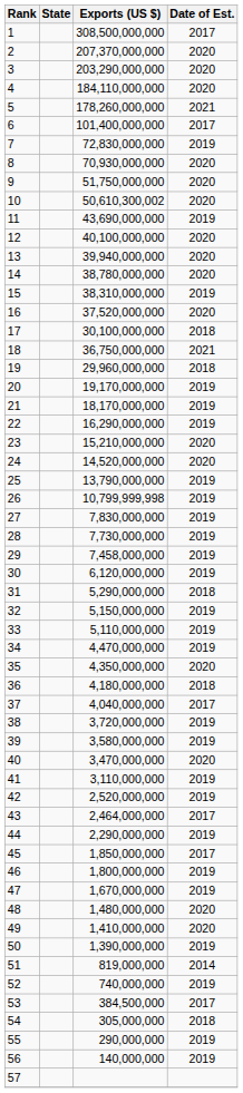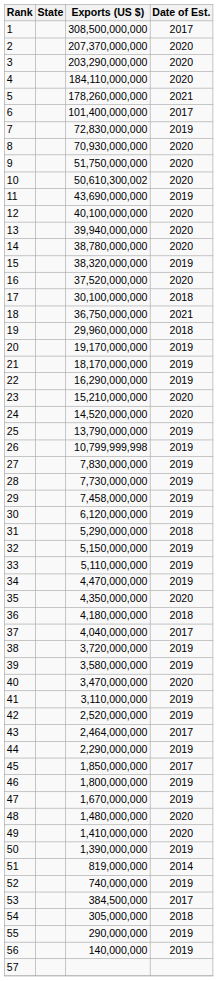 <table class="wikitable sortable">
 <tr>
 <th>Rank</th>
 <th>State</th>
 <th>Exports (US $)</th>
 <th>Date of Est.</th>
 </tr>
 <tr>
 <td>1</td>
 <td></td>
 <td align="right">308,500,000,000</td>
 <td align="center">2017</td>
 </tr>
 <tr>
 <td>2</td>
 <td></td>
 <td align="right">207,370,000,000</td>
 <td align="center">2020</td>
 </tr>
 <tr>
 <td>3</td>
 <td></td>
 <td align="right">203,290,000,000</td>
 <td align="center">2020</td>
 </tr>
 <tr>
 <td>4</td>
 <td></td>
 <td align="right">184,110,000,000</td>
 <td align="center">2020</td>
 </tr>
 <tr>
 <td>5</td>
 <td></td>
 <td align="right">178,260,000,000</td>
 <td align="center">2021</td>
 </tr>
 <tr>
 <td>6</td>
 <td></td>
 <td align="right">101,400,000,000</td>
 <td align="center">2017</td>
 </tr>
 <tr>
 <td>7</td>
 <td></td>
 <td align="right">72,830,000,000</td>
 <td align="center">2019</td>
 </tr>
 <tr>
 <td>8</td>
 <td></td>
 <td align="right">70,930,000,000</td>
 <td align="center">2020</td>
 </tr>
 <tr>
 <td>9</td>
 <td></td>
 <td align="right">51,750,000,000</td>
 <td align="center">2020</td>
 </tr>
 <tr>
 <td>10</td>
 <td></td>
 <td align="right">50,610,300,002</td>
 <td align="center">2020</td>
 </tr>
 <tr>
 <td>11</td>
 <td></td>
 <td align="right">43,690,000,000</td>
 <td align="center">2019</td>
 </tr>
 <tr>
 <td>12</td>
 <td></td>
 <td align="right">40,100,000,000</td>
 <td align="center">2020</td>
 </tr>
 <tr>
 <td>13</td>
 <td></td>
 <td align="right">39,940,000,000</td>
 <td align="center">2020</td>
 </tr>
 <tr>
 <td>14</td>
 <td></td>
 <td align="right">38,780,000,000</td>
 <td align="center">2020</td>
 </tr>
 <tr>
 <td>15</td>
 <td></td>
-<td align="right">38,310,000,000</td>
+<td align="right">38,320,000,000</td>
 <td align="center">2019</td>
 </tr>
 <tr>
 <td>16</td>
 <td></td>
 <td align="right">37,520,000,000</td>
 <td align="center">2020</td>
 </tr>
 <tr>
 <td>17</td>
 <td></td>
 <td align="right">30,100,000,000</td>
 <td align="center">2018</td>
 </tr>
 <tr>
 <td>18</td>
 <td></td>
 <td align="right">36,750,000,000</td>
 <td align="center">2021</td>
 </tr>
 <tr>
 <td>19</td>
 <td></td>
 <td align="right">29,960,000,000</td>
 <td align="center">2018</td>
 </tr>
 <tr>
 <td>20</td>
 <td></td>
 <td align="right">19,170,000,000</td>
 <td align="center">2019</td>
 </tr>
 <tr>
 <td>21</td>
 <td></td>
 <td align="right">18,170,000,000</td>
 <td align="center">2019</td>
 </tr>
 <tr>
 <td>22</td>
 <td></td>
 <td align="right">16,290,000,000</td>
 <td align="center">2019</td>
 </tr>
 <tr>
 <td>23</td>
 <td></td>
 <td align="right">15,210,000,000</td>
 <td align="center">2020</td>
 </tr>
 <tr>
 <td>24</td>
 <td></td>
 <td align="right">14,520,000,000</td>
 <td align="center">2020</td>
 </tr>
 <tr>
 <td>25</td>
 <td></td>
 <td align="right">13,790,000,000</td>
 <td align="center">2019</td>
 </tr>
 <tr>
 <td>26</td>
 <td></td>
 <td align="right">10,799,999,998</td>
 <td align="center">2019</td>
 </tr>
 <tr>
 <td>27</td>
 <td></td>
 <td align="right">7,830,000,000</td>
 <td align="center">2019</td>
 </tr>
 <tr>
 <td>28</td>
 <td></td>
 <td align="right">7,730,000,000</td>
 <td align="center">2019</td>
 </tr>
 <tr>
 <td>29</td>
 <td></td>
 <td align="right">7,458,000,000</td>
 <td align="center">2019</td>
 </tr>
 <tr>
 <td>30</td>
 <td></td>
 <td align="right">6,120,000,000</td>
 <td align="center">2019</td>
 </tr>
 <tr>
 <td>31</td>
 <td></td>
 <td align="right">5,290,000,000</td>
 <td align="center">2018</td>
 </tr>
 <tr>
 <td>32</td>
 <td></td>
 <td align="right">5,150,000,000</td>
 <td align="center">2019</td>
 </tr>
 <tr>
 <td>33</td>
 <td></td>
 <td align="right">5,110,000,000</td>
 <td align="center">2019</td>
 </tr>
 <tr>
 <td>34</td>
 <td></td>
 <td align="right">4,470,000,000</td>
 <td align="center">2019</td>
 </tr>
 <tr>
 <td>35</td>
 <td></td>
 <td align="right">4,350,000,000</td>
 <td align="center">2020</td>
 </tr>
 <tr>
 <td>36</td>
 <td></td>
 <td align="right">4,180,000,000</td>
 <td align="center">2018</td>
 </tr>
 <tr>
 <td>37</td>
 <td></td>
 <td align="right">4,040,000,000</td>
 <td align="center">2017</td>
 </tr>
 <tr>
 <td>38</td>
 <td></td>
 <td align="right">3,720,000,000</td>
 <td align="center">2019</td>
 </tr>
 <tr>
 <td>39</td>
 <td></td>
 <td align="right">3,580,000,000</td>
 <td align="center">2019</td>
 </tr>
 <tr>
 <td>40</td>
 <td></td>
 <td align="right">3,470,000,000</td>
 <td align="center">2020</td>
 </tr>
 <tr>
 <td>41</td>
 <td></td>
 <td align="right">3,110,000,000</td>
 <td align="center">2019</td>
 </tr>
 <tr>
 <td>42</td>
 <td></td>
 <td align="right">2,520,000,000</td>
 <td align="center">2019</td>
 </tr>
 <tr>
 <td>43</td>
 <td></td>
 <td align="right">2,464,000,000</td>
 <td align="center">2017</td>
 </tr>
 <tr>
 <td>44</td>
 <td></td>
 <td align="right">2,290,000,000</td>
 <td align="center">2019</td>
 </tr>
 <tr>
 <td>45</td>
 <td></td>
 <td align="right">1,850,000,000</td>
 <td align="center">2017</td>
 </tr>
 <tr>
 <td>46</td>
 <td></td>
 <td align="right">1,800,000,000</td>
 <td align="center">2019</td>
 </tr>
 <tr>
 <td>47</td>
 <td></td>
 <td align="right">1,670,000,000</td>
 <td align="center">2019</td>
 </tr>
 <tr>
 <td>48</td>
 <td></td>
 <td align="right">1,480,000,000</td>
 <td align="center">2020</td>
 </tr>
 <tr>
 <td>49</td>
 <td></td>
 <td align="right">1,410,000,000</td>
 <td align="center">2020</td>
 </tr>
 <tr>
 <td>50</td>
 <td></td>
 <td align="right">1,390,000,000</td>
 <td align="center">2019</td>
 </tr>
 <tr>
 <td>51</td>
 <td></td>
 <td align="right">819,000,000</td>
 <td align="center">2014</td>
 </tr>
 <tr>
 <td>52</td>
 <td></td>
 <td align="right">740,000,000</td>
 <td align="center">2019</td>
 </tr>
 <tr>
 <td>53</td>
 <td></td>
 <td align="right">384,500,000</td>
 <td align="center">2017</td>
 </tr>
 <tr>
 <td>54</td>
 <td></td>
 <td align="right">305,000,000</td>
 <td align="center">2018</td>
 </tr>
 <tr>
 <td>55</td>
 <td></td>
 <td align="right">290,000,000</td>
 <td align="center">2019</td>
 </tr>
 <tr>
 <td>56</td>
 <td></td>
 <td align="right">140,000,000</td>
 <td align="center">2019</td>
 </tr>
 <tr>
 <td>57</td>
 <td></td>
 <td align="right"></td>
 <td align="center"></td>
 </tr>
 <tr>
 </tr>
 </table>
